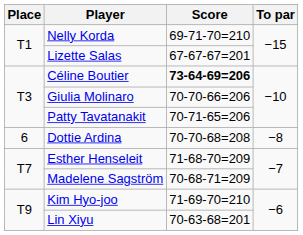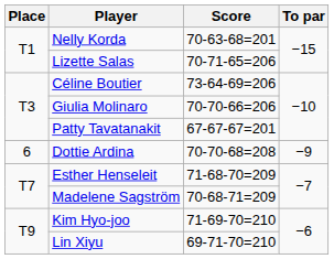 <table class="wikitable">
 <tr>
 <th>Place</th>
 <th>Player</th>
 <th>Score</th>
 <th>To par</th>
 </tr>
 <tr>
 <td rowspan=2 align=center>T1</td>
 <td> <a href='#'>Nelly Korda</a></td>
-<td>69-71-70=210</td>
+<td>70-63-68=201</td>
 <td rowspan=2 align=center>−15</td>
 </tr>
 <tr>
 <td> <a href='#'>Lizette Salas</a></td>
-<td>67-67-67=201</td>
+<td>70-71-65=206</td>
 </tr>
 <tr>
 <td rowspan=3 align=center>T3</td>
 <td> <a href='#'>Céline Boutier</a></td>
-<td><strong>73-64-69=206</strong></td>
+<td>73-64-69=206</td>
 <td rowspan=3 align=center>−10</td>
 </tr>
 <tr>
 <td> <a href='#'>Giulia Molinaro</a></td>
 <td>70-70-66=206</td>
 </tr>
 <tr>
 <td> <a href='#'>Patty Tavatanakit</a></td>
-<td>70-71-65=206</td>
+<td>67-67-67=201</td>
 </tr>
 <tr>
 <td align=center>6</td>
 <td> <a href='#'>Dottie Ardina</a></td>
 <td>70-70-68=208</td>
-<td align=center>−8</td>
+<td align=center>−9</td>
 </tr>
 <tr>
 <td rowspan=2 align=center>T7</td>
 <td> <a href='#'>Esther Henseleit</a></td>
 <td>71-68-70=209</td>
 <td rowspan=2 align=center>−7</td>
 </tr>
 <tr>
 <td> <a href='#'>Madelene Sagström</a></td>
 <td>70-68-71=209</td>
 </tr>
 <tr>
 <td rowspan=2 align=center>T9</td>
 <td> <a href='#'>Kim Hyo-joo</a></td>
 <td>71-69-70=210</td>
 <td rowspan=2 align=center>−6</td>
 </tr>
 <tr>
 <td> <a href='#'>Lin Xiyu</a></td>
-<td>70-63-68=201</td>
+<td>69-71-70=210</td>
 </tr>
 </table>
